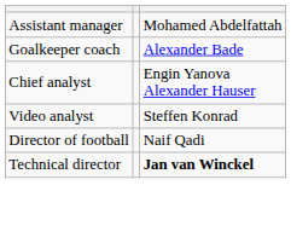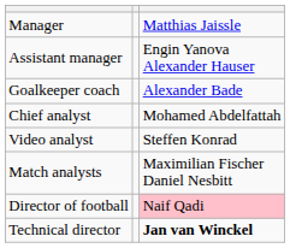 <table class="wikitable plainrowheaders sortable" style="text-align:centre">
 <tr>
 <th></th>
 <th></th>
 <th></th>
 </tr>
 <tr>
+<td>Manager</td>
+<td></td>
+<td><a href='#'>Matthias Jaissle</a></td>
+</tr>
+<tr>
 <td>Assistant manager</td>
 <td> <br> </td>
-<td>Mohamed Abdelfattah</td>
+<td>Engin Yanova <br> <a href='#'>Alexander Hauser</a></td>
 </tr>
 <tr>
 <td>Goalkeeper coach</td>
 <td></td>
 <td><a href='#'>Alexander Bade</a></td>
 </tr>
 <tr>
 <td>Chief analyst</td>
 <td></td>
-<td>Engin Yanova <br> <a href='#'>Alexander Hauser</a></td>
+<td>Mohamed Abdelfattah</td>
 </tr>
 <tr>
 <td>Video analyst</td>
 <td></td>
 <td>Steffen Konrad</td>
 </tr>
 <tr>
+<td>Match analysts</td>
+<td> <br> </td>
+<td>Maximilian Fischer <br> Daniel Nesbitt</td>
+</tr>
+<tr>
 <td>Director of football</td>
 <td></td>
-<td>Naif Qadi</td>
+<td style="background: pink;">Naif Qadi</td>
 </tr>
 <tr>
 <td>Technical director</td>
 <td></td>
 <td><strong>Jan van Winckel</strong></td>
 </tr>
 </table>
